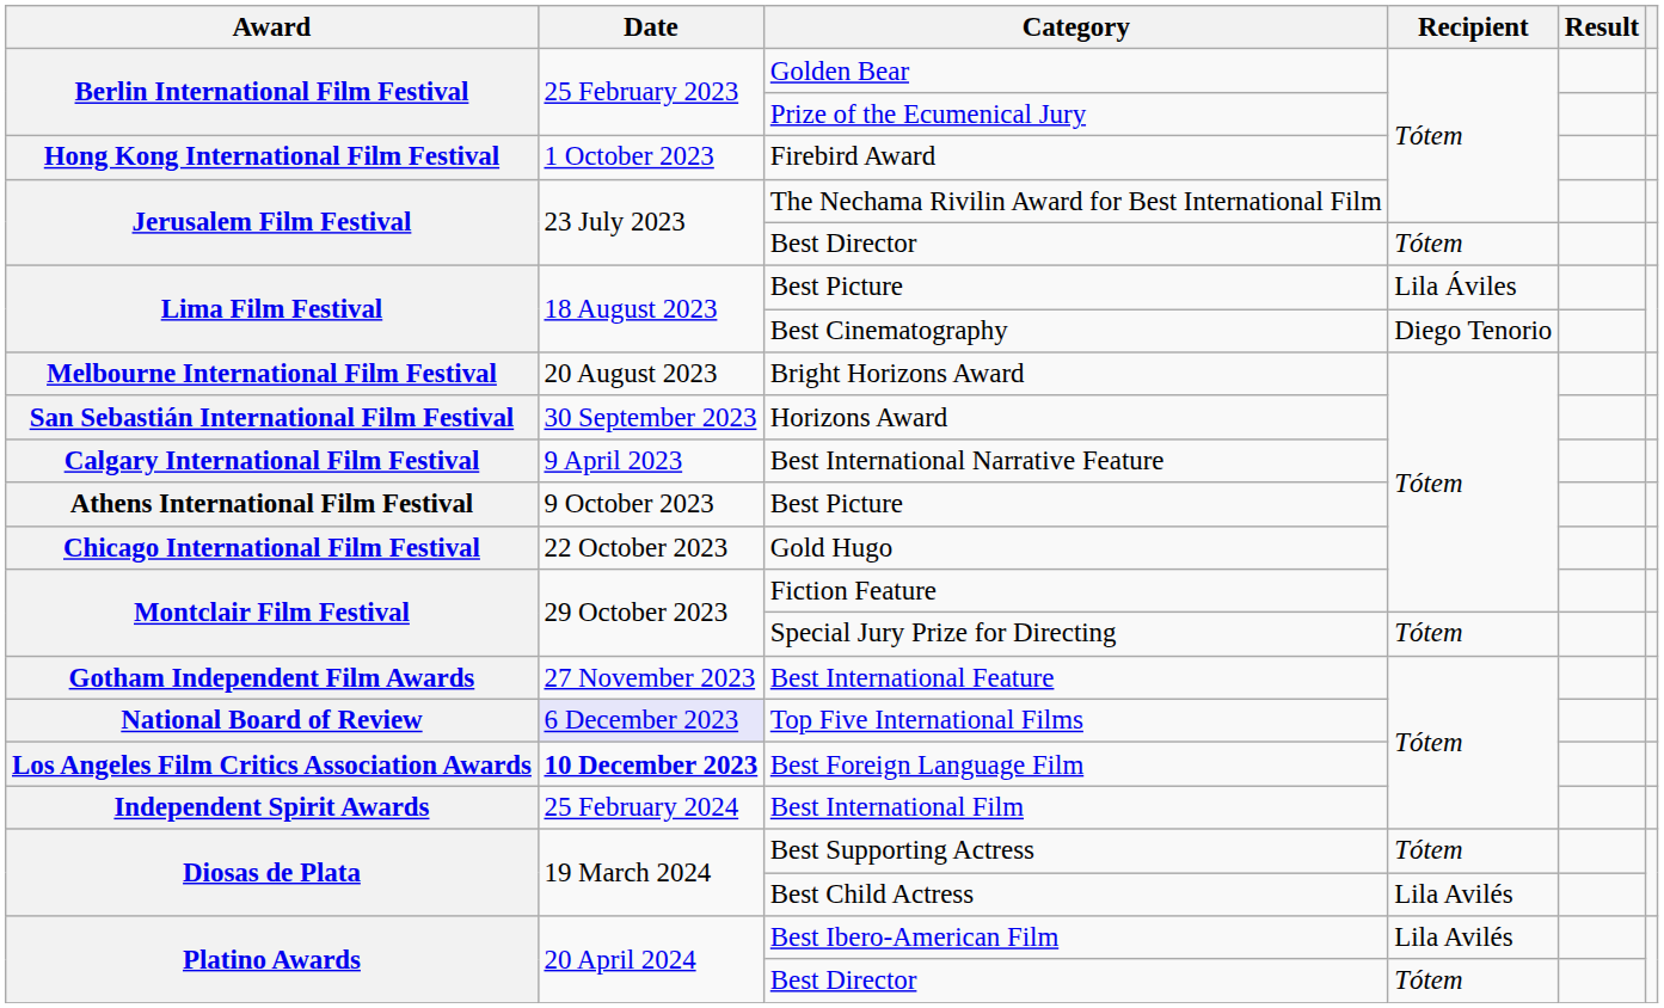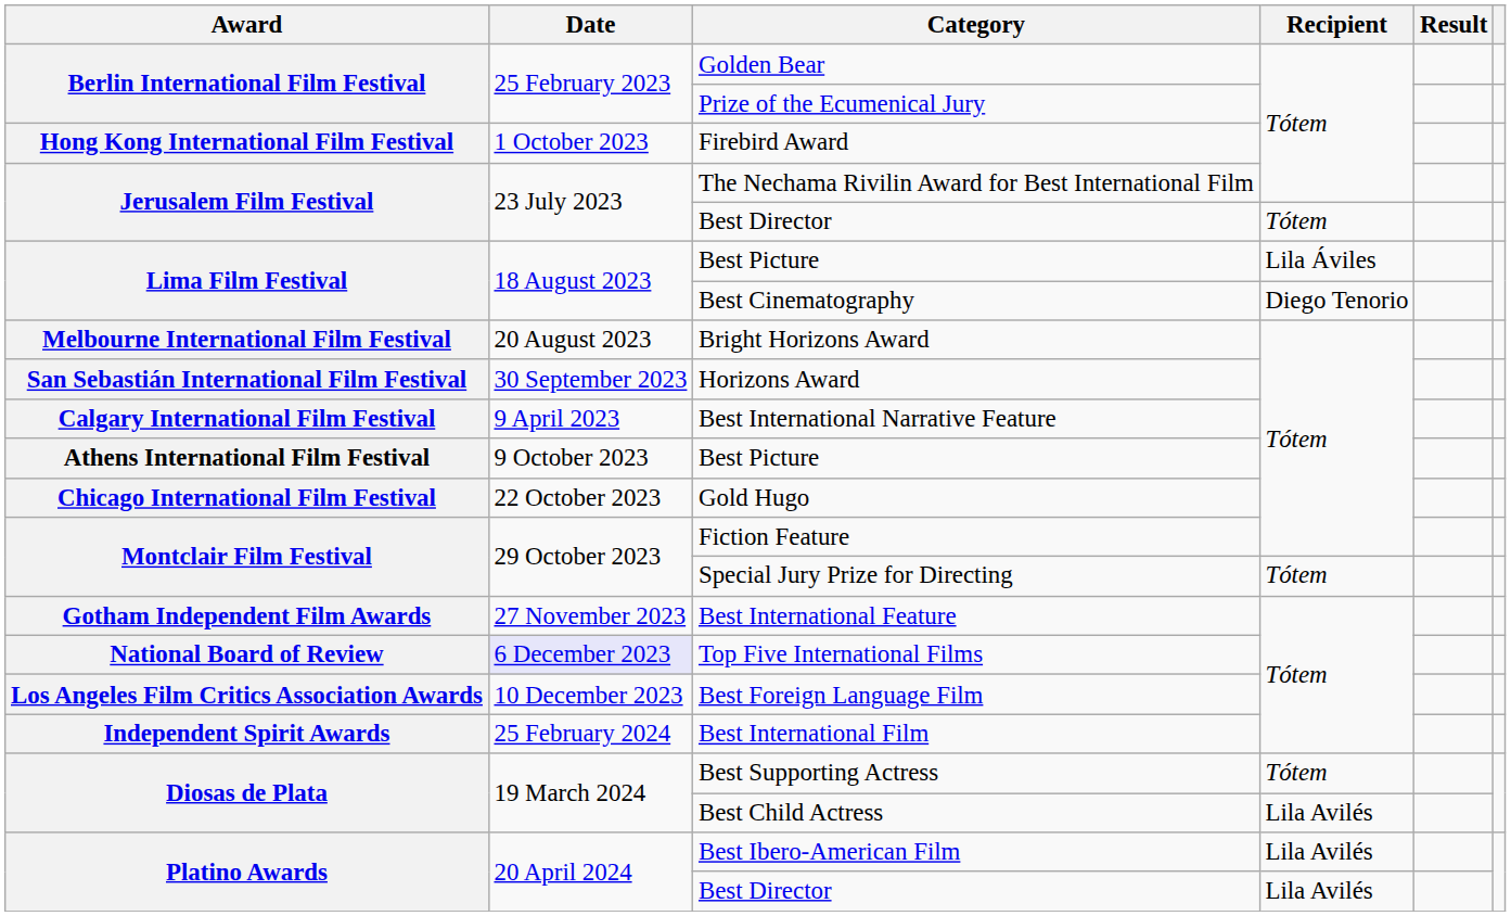 <table class="wikitable sortable plainrowheaders">
 <tr>
 <th scope=col>Award</th>
 <th scope=col>Date</th>
 <th scope=col>Category</th>
 <th scope=col>Recipient</th>
 <th scope=col>Result</th>
 <th scope=col class=unsortable></th>
 </tr>
 <tr>
 <th scope=row rowspan=2><a href='#'>Berlin International Film Festival</a></th>
 <td rowspan=2><a href='#'>25 February 2023</a></td>
 <td><a href='#'>Golden Bear</a></td>
 <td rowspan=4><em>Tótem</em></td>
 <td></td>
 <td align=center rowspan=1></td>
 </tr>
 <tr>
 <td><a href='#'>Prize of the Ecumenical Jury</a></td>
 <td></td>
 <td align=center rowspan=1></td>
 </tr>
 <tr>
 <th scope=row rowspan=1><a href='#'>Hong Kong International Film Festival</a></th>
 <td><a href='#'>1 October 2023</a></td>
 <td>Firebird Award</td>
 <td></td>
 <td align=center rowspan=1></td>
 </tr>
 <tr>
 <th scope=row rowspan=2><a href='#'>Jerusalem Film Festival</a></th>
 <td rowspan=2>23 July 2023</td>
 <td>The Nechama Rivilin Award for Best International Film</td>
 <td></td>
 <td align=center></td>
 </tr>
 <tr>
 <td>Best Director</td>
 <td><em>Tótem</em></td>
 <td></td>
 <td align=center></td>
 </tr>
 <tr>
 <th rowspan=2 scope=row><a href='#'>Lima Film Festival</a></th>
 <td rowspan=2><a href='#'>18 August 2023</a></td>
 <td>Best Picture</td>
 <td>Lila Áviles</td>
 <td></td>
 <td rowspan=2 align=center></td>
 </tr>
 <tr>
 <td>Best Cinematography</td>
 <td>Diego Tenorio</td>
 <td></td>
 </tr>
 <tr>
 <th scope=row><a href='#'>Melbourne International Film Festival</a></th>
 <td>20 August 2023</td>
 <td>Bright Horizons Award</td>
 <td rowspan=6><em>Tótem</em></td>
 <td></td>
 <td align=center></td>
 </tr>
 <tr>
 <th scope=row><a href='#'>San Sebastián International Film Festival</a></th>
 <td><a href='#'>30 September 2023</a></td>
 <td>Horizons Award</td>
 <td></td>
 <td align=center></td>
 </tr>
 <tr>
 <th scope=row><a href='#'>Calgary International Film Festival</a></th>
 <td rowspan=1><a href='#'>9 April 2023</a></td>
 <td>Best International Narrative Feature</td>
 <td></td>
 <td align=center></td>
 </tr>
 <tr>
 <th scope=row>Athens International Film Festival</th>
 <td>9 October 2023</td>
 <td>Best Picture</td>
 <td></td>
 <td align=center></td>
 </tr>
 <tr>
 <th scope=row><a href='#'>Chicago International Film Festival</a></th>
 <td>22 October 2023</td>
 <td>Gold Hugo</td>
 <td></td>
 <td align=center></td>
 </tr>
 <tr>
 <th scope=row rowspan=2><a href='#'>Montclair Film Festival</a></th>
 <td rowspan=2>29 October 2023</td>
 <td>Fiction Feature</td>
 <td></td>
 <td align=center></td>
 </tr>
 <tr>
 <td>Special Jury Prize for Directing</td>
 <td><em>Tótem</em></td>
 <td></td>
 <td align=center></td>
 </tr>
 <tr>
 <th scope=row><a href='#'>Gotham Independent Film Awards</a></th>
 <td><a href='#'>27 November 2023</a></td>
 <td><a href='#'>Best International Feature</a></td>
 <td rowspan=4><em>Tótem</em></td>
 <td></td>
 <td align=center></td>
 </tr>
 <tr>
 <th scope=row><a href='#'>National Board of Review</a></th>
 <td style="background: lavender;"><a href='#'>6 December 2023</a></td>
 <td><a href='#'>Top Five International Films</a></td>
 <td></td>
 <td align=center></td>
 </tr>
 <tr>
 <th scope=row><a href='#'>Los Angeles Film Critics Association Awards</a></th>
-<td><strong><a href='#'>10 December 2023</a></strong></td>
+<td><a href='#'>10 December 2023</a></td>
 <td><a href='#'>Best Foreign Language Film</a></td>
 <td></td>
 <td align=center></td>
 </tr>
 <tr>
 <th scope=row><a href='#'>Independent Spirit Awards</a></th>
 <td><a href='#'>25 February 2024</a></td>
 <td><a href='#'>Best International Film</a></td>
 <td></td>
 <td align=center></td>
 </tr>
 <tr>
 <th scope=row rowspan=2><a href='#'>Diosas de Plata</a></th>
 <td rowspan=2>19 March 2024</td>
 <td>Best Supporting Actress</td>
 <td><em>Tótem</em></td>
 <td></td>
 <td rowspan=2></td>
 </tr>
 <tr>
 <td>Best Child Actress</td>
 <td>Lila Avilés</td>
 <td></td>
 </tr>
 <tr>
 <th scope=row rowspan=2><a href='#'>Platino Awards</a></th>
 <td rowspan=2><a href='#'>20 April 2024</a></td>
 <td><a href='#'>Best Ibero-American Film</a></td>
 <td>Lila Avilés</td>
 <td></td>
 <td align=center rowspan=2></td>
 </tr>
 <tr>
 <td><a href='#'>Best Director</a></td>
-<td><em>Tótem</em></td>
+<td>Lila Avilés</td>
 <td></td>
 </tr>
 </table>
